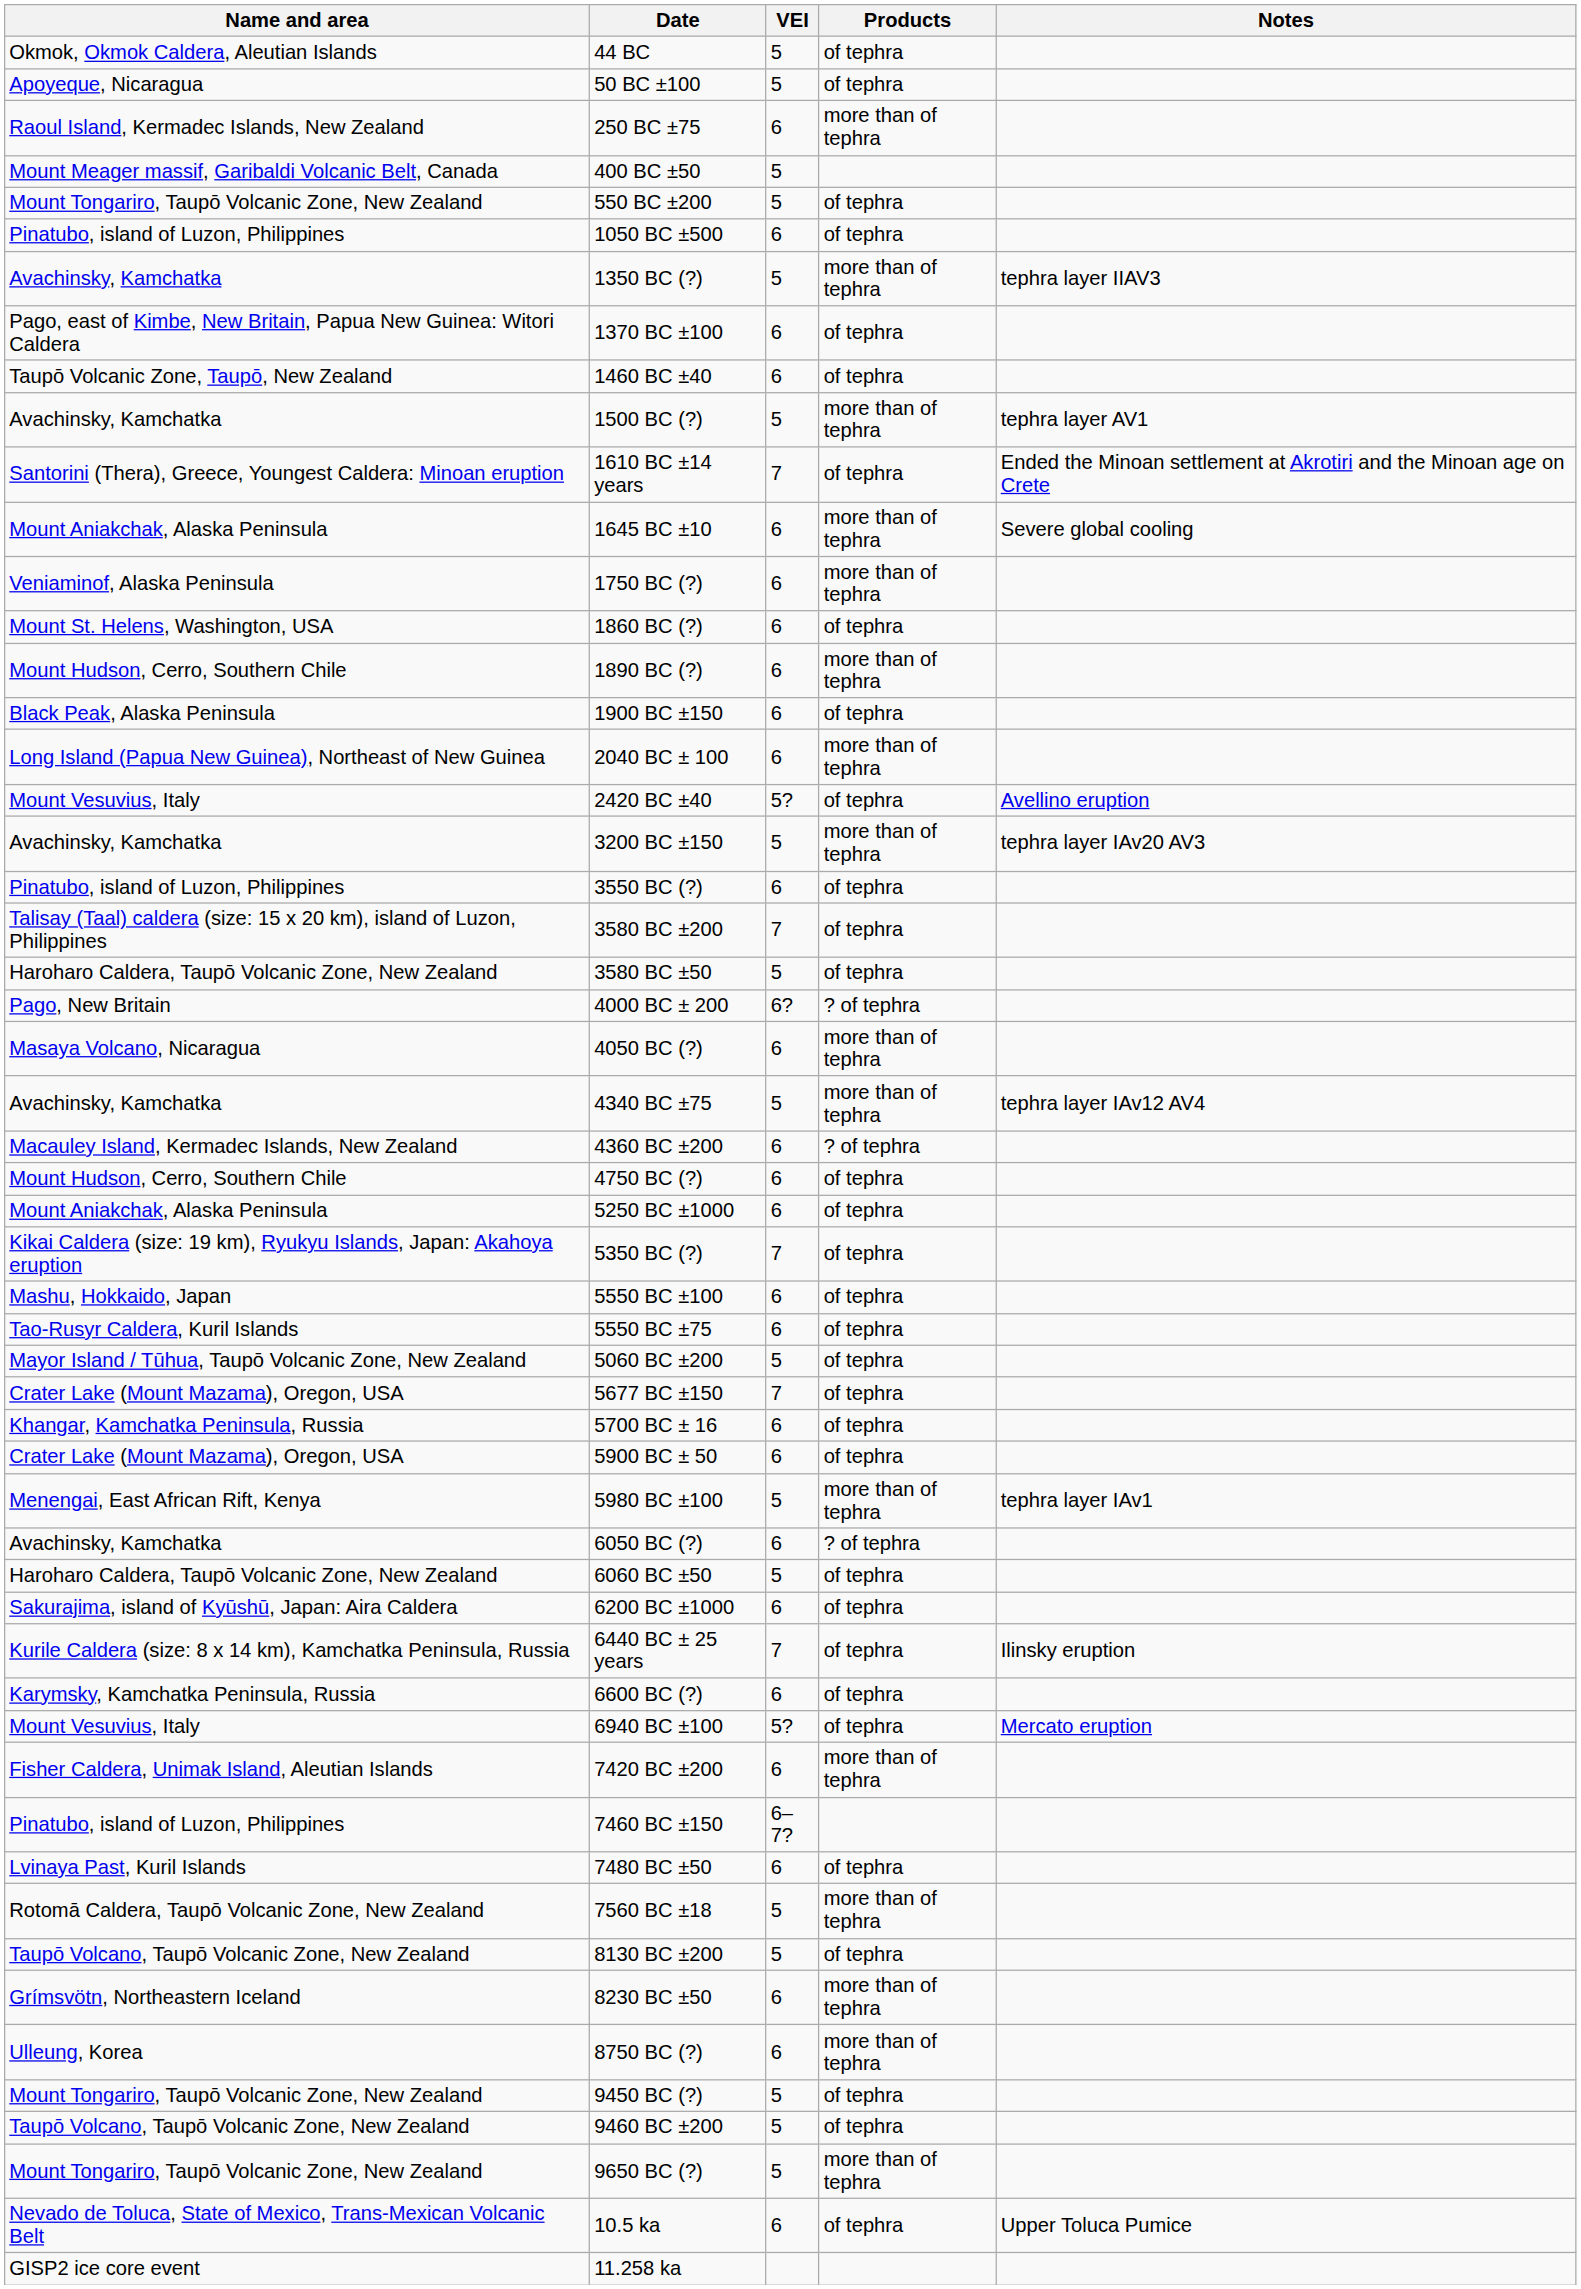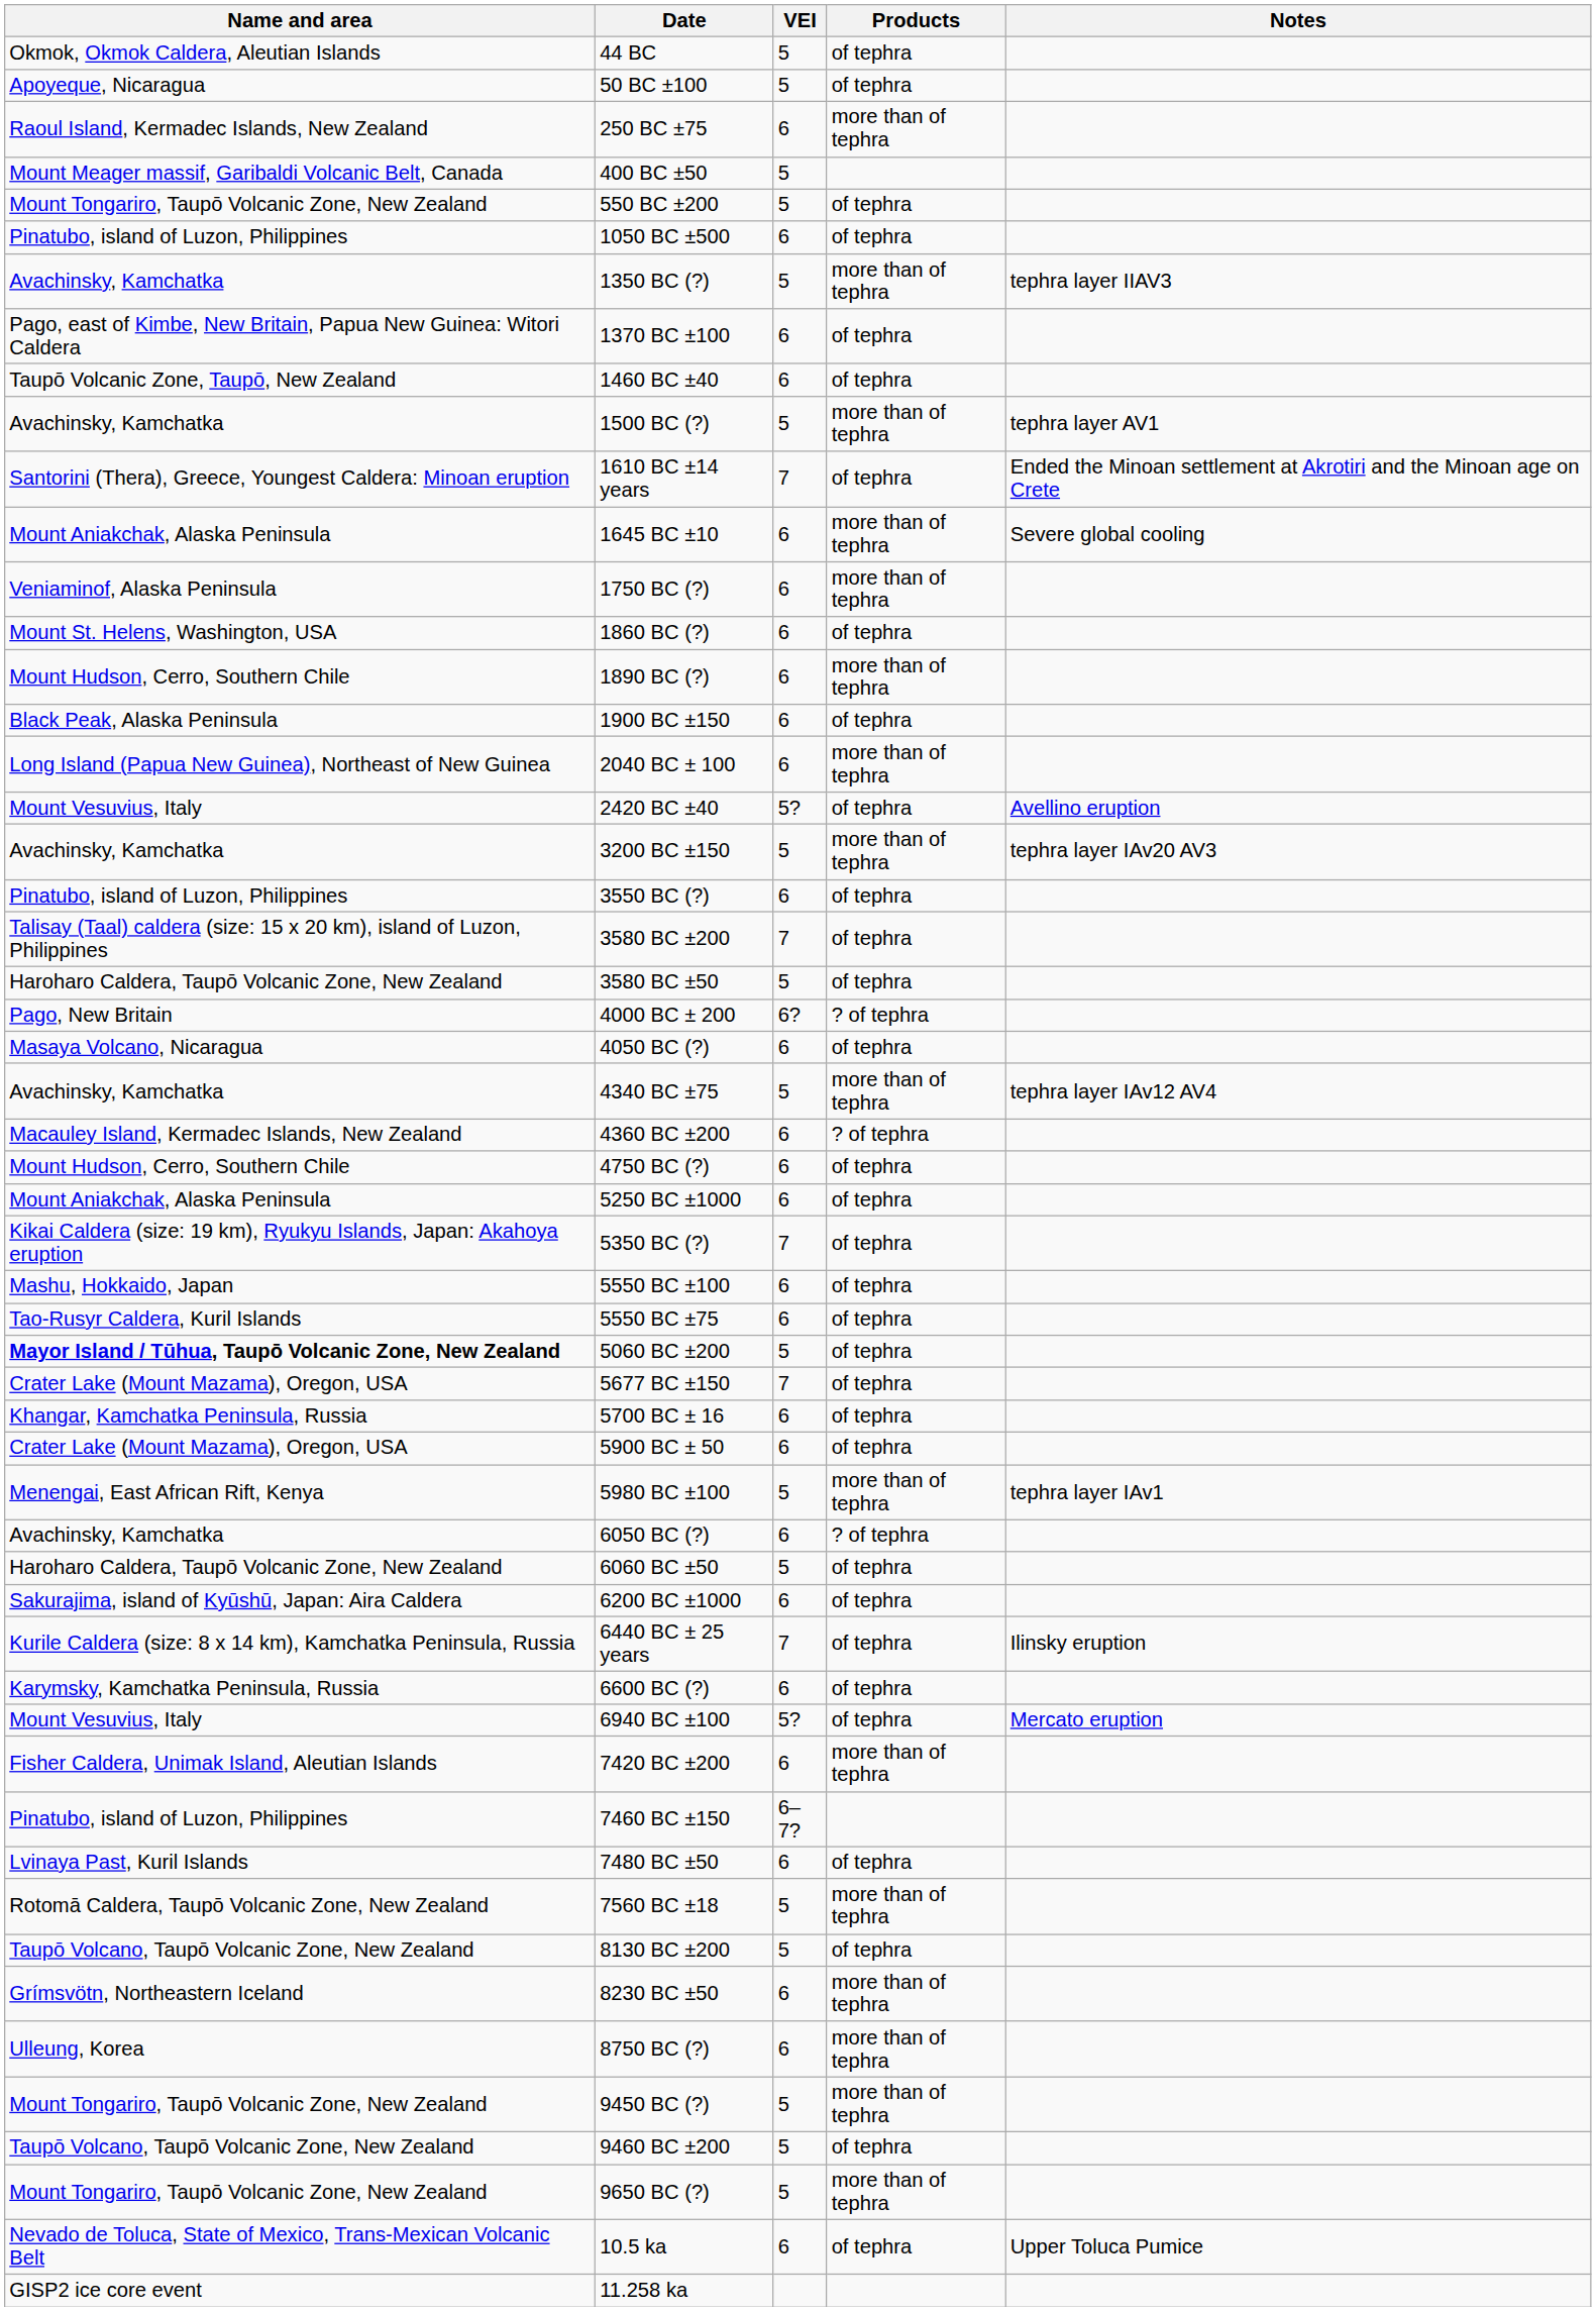 <table class="sortable wikitable">
 <tr>
 <th scope="col">Name and area</th>
 <th scope="col">Date</th>
 <th scope="col">VEI</th>
 <th scope="col">Products</th>
 <th scope="col" class="unsortable">Notes</th>
 </tr>
 <tr>
 <td>Okmok, <a href='#'>Okmok Caldera</a>, Aleutian Islands</td>
 <td>44 BC</td>
 <td>5</td>
 <td> of tephra</td>
 <td></td>
 </tr>
 <tr>
 <td><a href='#'>Apoyeque</a>, Nicaragua</td>
 <td>50 BC ±100</td>
 <td>5</td>
 <td> of tephra</td>
 <td></td>
 </tr>
 <tr>
 <td><a href='#'>Raoul Island</a>, Kermadec Islands, New Zealand</td>
 <td>250 BC ±75</td>
 <td>6</td>
 <td>more than  of tephra</td>
 <td></td>
 </tr>
 <tr>
 <td><a href='#'>Mount Meager massif</a>, <a href='#'>Garibaldi Volcanic Belt</a>, Canada</td>
 <td>400 BC ±50</td>
 <td>5</td>
 <td></td>
 <td></td>
 </tr>
 <tr>
 <td><a href='#'>Mount Tongariro</a>, Taupō Volcanic Zone, New Zealand</td>
 <td>550 BC ±200</td>
 <td>5</td>
 <td> of tephra</td>
 <td></td>
 </tr>
 <tr>
 <td><a href='#'>Pinatubo</a>, island of Luzon, Philippines</td>
 <td>1050 BC ±500</td>
 <td>6</td>
 <td> of tephra</td>
 <td></td>
 </tr>
 <tr>
 <td><a href='#'>Avachinsky</a>, <a href='#'>Kamchatka</a></td>
 <td>1350 BC (?)</td>
 <td>5</td>
 <td>more than  of tephra</td>
 <td>tephra layer IIAV3</td>
 </tr>
 <tr>
 <td>Pago, east of <a href='#'>Kimbe</a>, <a href='#'>New Britain</a>, Papua New Guinea: Witori Caldera</td>
 <td>1370 BC ±100</td>
 <td>6</td>
 <td> of tephra</td>
 <td></td>
 </tr>
 <tr>
 <td>Taupō Volcanic Zone, <a href='#'>Taupō</a>, New Zealand</td>
 <td>1460 BC ±40</td>
 <td>6</td>
 <td> of tephra</td>
 <td></td>
 </tr>
 <tr>
 <td>Avachinsky, Kamchatka</td>
 <td>1500 BC (?)</td>
 <td>5</td>
 <td>more than  of tephra</td>
 <td>tephra layer AV1</td>
 </tr>
 <tr>
 <td><a href='#'>Santorini</a> (Thera), Greece, Youngest Caldera: <a href='#'>Minoan eruption</a></td>
 <td>1610 BC ±14 years</td>
 <td>7</td>
 <td> of tephra</td>
 <td>Ended the Minoan settlement at <a href='#'>Akrotiri</a> and the Minoan age on <a href='#'>Crete</a></td>
 </tr>
 <tr>
 <td><a href='#'>Mount Aniakchak</a>, Alaska Peninsula</td>
 <td>1645 BC ±10</td>
 <td>6</td>
 <td>more than  of tephra</td>
 <td>Severe global cooling</td>
 </tr>
 <tr>
 <td><a href='#'>Veniaminof</a>, Alaska Peninsula</td>
 <td>1750 BC (?)</td>
 <td>6</td>
 <td>more than  of tephra</td>
 <td></td>
 </tr>
 <tr>
 <td><a href='#'>Mount St. Helens</a>, Washington, USA</td>
 <td>1860 BC (?)</td>
 <td>6</td>
 <td> of tephra</td>
 <td></td>
 </tr>
 <tr>
 <td><a href='#'>Mount Hudson</a>, Cerro, Southern Chile</td>
 <td>1890 BC (?)</td>
 <td>6</td>
 <td>more than  of tephra</td>
 <td></td>
 </tr>
 <tr>
 <td><a href='#'>Black Peak</a>, Alaska Peninsula</td>
 <td>1900 BC ±150</td>
 <td>6</td>
 <td> of tephra</td>
 <td></td>
 </tr>
 <tr>
 <td><a href='#'>Long Island (Papua New Guinea)</a>, Northeast of New Guinea</td>
 <td>2040 BC ± 100</td>
 <td>6</td>
 <td>more than  of tephra</td>
 <td></td>
 </tr>
 <tr>
 <td><a href='#'>Mount Vesuvius</a>, Italy</td>
 <td>2420 BC ±40</td>
 <td>5?</td>
 <td> of tephra</td>
 <td><a href='#'>Avellino eruption</a></td>
 </tr>
 <tr>
 <td>Avachinsky, Kamchatka</td>
 <td>3200 BC ±150</td>
 <td>5</td>
 <td>more than  of tephra</td>
 <td>tephra layer IAv20 AV3</td>
 </tr>
 <tr>
 <td><a href='#'>Pinatubo</a>, island of Luzon, Philippines</td>
 <td>3550 BC (?)</td>
 <td>6</td>
 <td> of tephra</td>
 <td></td>
 </tr>
 <tr>
 <td><a href='#'>Talisay (Taal) caldera</a> (size: 15 x 20 km), island of Luzon, Philippines</td>
 <td>3580 BC ±200</td>
 <td>7</td>
 <td> of tephra</td>
 <td></td>
 </tr>
 <tr>
 <td>Haroharo Caldera, Taupō Volcanic Zone, New Zealand</td>
 <td>3580 BC ±50</td>
 <td>5</td>
 <td> of tephra</td>
 <td></td>
 </tr>
 <tr ||>
 <td><a href='#'>Pago</a>, New Britain</td>
 <td>4000 BC ± 200</td>
 <td>6?</td>
 <td>? of tephra</td>
 <td></td>
 </tr>
 <tr>
 <td><a href='#'>Masaya Volcano</a>, Nicaragua</td>
 <td>4050 BC (?)</td>
 <td>6</td>
-<td>more than  of tephra</td>
+<td> of tephra</td>
 <td></td>
 </tr>
 <tr>
 <td>Avachinsky, Kamchatka</td>
 <td>4340 BC ±75</td>
 <td>5</td>
 <td>more than  of tephra</td>
 <td>tephra layer IAv12 AV4</td>
 </tr>
 <tr>
 <td><a href='#'>Macauley Island</a>, Kermadec Islands, New Zealand</td>
 <td>4360 BC ±200</td>
 <td>6</td>
 <td>? of tephra</td>
 <td></td>
 </tr>
 <tr>
 <td><a href='#'>Mount Hudson</a>, Cerro, Southern Chile</td>
 <td>4750 BC (?)</td>
 <td>6</td>
 <td> of tephra</td>
 <td></td>
 </tr>
 <tr>
 <td><a href='#'>Mount Aniakchak</a>, Alaska Peninsula</td>
 <td>5250 BC ±1000</td>
 <td>6</td>
 <td> of tephra</td>
 <td></td>
 </tr>
 <tr>
 <td><a href='#'>Kikai Caldera</a> (size: 19 km), <a href='#'>Ryukyu Islands</a>, Japan: <a href='#'>Akahoya eruption</a></td>
 <td>5350 BC (?)</td>
 <td>7</td>
 <td> of tephra</td>
 <td></td>
 </tr>
 <tr>
 <td><a href='#'>Mashu</a>, <a href='#'>Hokkaido</a>, Japan</td>
 <td>5550 BC ±100</td>
 <td>6</td>
 <td> of tephra</td>
 <td></td>
 </tr>
 <tr>
 <td><a href='#'>Tao-Rusyr Caldera</a>, Kuril Islands</td>
 <td>5550 BC ±75</td>
 <td>6</td>
 <td> of tephra</td>
 <td></td>
 </tr>
 <tr>
-<td><a href='#'>Mayor Island / Tūhua</a>, Taupō Volcanic Zone, New Zealand</td>
+<td><strong><a href='#'>Mayor Island / Tūhua</a>, Taupō Volcanic Zone, New Zealand</strong></td>
 <td>5060 BC ±200</td>
 <td>5</td>
 <td> of tephra</td>
 <td></td>
 </tr>
 <tr>
 <td><a href='#'>Crater Lake</a> (<a href='#'>Mount Mazama</a>), Oregon, USA</td>
 <td>5677 BC ±150</td>
 <td>7</td>
 <td> of tephra</td>
 <td></td>
 </tr>
 <tr>
 <td><a href='#'>Khangar</a>, <a href='#'>Kamchatka Peninsula</a>, Russia</td>
 <td>5700 BC ± 16</td>
 <td>6</td>
 <td> of tephra</td>
 <td></td>
 </tr>
 <tr>
 <td><a href='#'>Crater Lake</a> (<a href='#'>Mount Mazama</a>), Oregon, USA</td>
 <td>5900 BC ± 50</td>
 <td>6</td>
 <td> of tephra</td>
 <td></td>
 </tr>
 <tr>
 <td><a href='#'>Menengai</a>, East African Rift, Kenya</td>
 <td>5980 BC ±100</td>
 <td>5</td>
 <td>more than  of tephra</td>
 <td>tephra layer IAv1</td>
 </tr>
 <tr>
 <td>Avachinsky, Kamchatka</td>
 <td>6050 BC (?)</td>
 <td>6</td>
 <td>? of tephra</td>
 <td></td>
 </tr>
 <tr>
 <td>Haroharo Caldera, Taupō Volcanic Zone, New Zealand</td>
 <td>6060 BC ±50</td>
 <td>5</td>
 <td> of tephra</td>
 <td></td>
 </tr>
 <tr>
 <td><a href='#'>Sakurajima</a>, island of <a href='#'>Kyūshū</a>, Japan: Aira Caldera</td>
 <td>6200 BC ±1000</td>
 <td>6</td>
 <td> of tephra</td>
 <td></td>
 </tr>
 <tr>
 <td><a href='#'>Kurile Caldera</a> (size: 8 x 14 km), Kamchatka Peninsula, Russia</td>
 <td>6440 BC ± 25 years</td>
 <td>7</td>
 <td> of tephra</td>
 <td>Ilinsky eruption</td>
 </tr>
 <tr>
 <td><a href='#'>Karymsky</a>, Kamchatka Peninsula, Russia</td>
 <td>6600 BC (?)</td>
 <td>6</td>
 <td> of tephra</td>
 <td></td>
 </tr>
 <tr>
 <td><a href='#'>Mount Vesuvius</a>, Italy</td>
 <td>6940 BC ±100</td>
 <td>5?</td>
 <td> of tephra</td>
 <td><a href='#'>Mercato eruption</a></td>
 </tr>
 <tr>
 <td><a href='#'>Fisher Caldera</a>, <a href='#'>Unimak Island</a>, Aleutian Islands</td>
 <td>7420 BC ±200</td>
 <td>6</td>
 <td>more than  of tephra</td>
 <td></td>
 </tr>
 <tr>
 <td><a href='#'>Pinatubo</a>, island of Luzon, Philippines</td>
 <td>7460 BC ±150</td>
 <td>6–7?</td>
 <td></td>
 <td></td>
 </tr>
 <tr>
 <td><a href='#'>Lvinaya Past</a>, Kuril Islands</td>
 <td>7480 BC ±50</td>
 <td>6</td>
 <td> of tephra</td>
 <td></td>
 </tr>
 <tr>
 <td>Rotomā Caldera, Taupō Volcanic Zone, New Zealand</td>
 <td>7560 BC ±18</td>
 <td>5</td>
 <td>more than  of tephra</td>
 <td></td>
 </tr>
 <tr>
 <td><a href='#'>Taupō Volcano</a>, Taupō Volcanic Zone, New Zealand</td>
 <td>8130 BC ±200</td>
 <td>5</td>
 <td> of tephra</td>
 <td></td>
 </tr>
 <tr>
 <td><a href='#'>Grímsvötn</a>, Northeastern Iceland</td>
 <td>8230 BC ±50</td>
 <td>6</td>
 <td>more than  of tephra</td>
 <td></td>
 </tr>
 <tr>
 <td><a href='#'>Ulleung</a>, Korea</td>
 <td>8750 BC (?)</td>
 <td>6</td>
 <td>more than  of tephra</td>
 <td></td>
 </tr>
 <tr>
 <td><a href='#'>Mount Tongariro</a>, Taupō Volcanic Zone, New Zealand</td>
 <td>9450 BC (?)</td>
 <td>5</td>
-<td> of tephra</td>
+<td>more than  of tephra</td>
 <td></td>
 </tr>
 <tr>
 <td><a href='#'>Taupō Volcano</a>, Taupō Volcanic Zone, New Zealand</td>
 <td>9460 BC ±200</td>
 <td>5</td>
 <td> of tephra</td>
 <td></td>
 </tr>
 <tr>
 <td><a href='#'>Mount Tongariro</a>, Taupō Volcanic Zone, New Zealand</td>
 <td>9650 BC (?)</td>
 <td>5</td>
 <td>more than  of tephra</td>
 <td></td>
 </tr>
 <tr>
 <td><a href='#'>Nevado de Toluca</a>, <a href='#'>State of Mexico</a>, <a href='#'>Trans-Mexican Volcanic Belt</a></td>
 <td>10.5 ka</td>
 <td>6</td>
 <td> of tephra</td>
 <td>Upper Toluca Pumice</td>
 </tr>
 <tr>
 <td>GISP2 ice core event</td>
 <td>11.258 ka</td>
 <td></td>
 <td></td>
 <td></td>
 </tr>
 </table>
